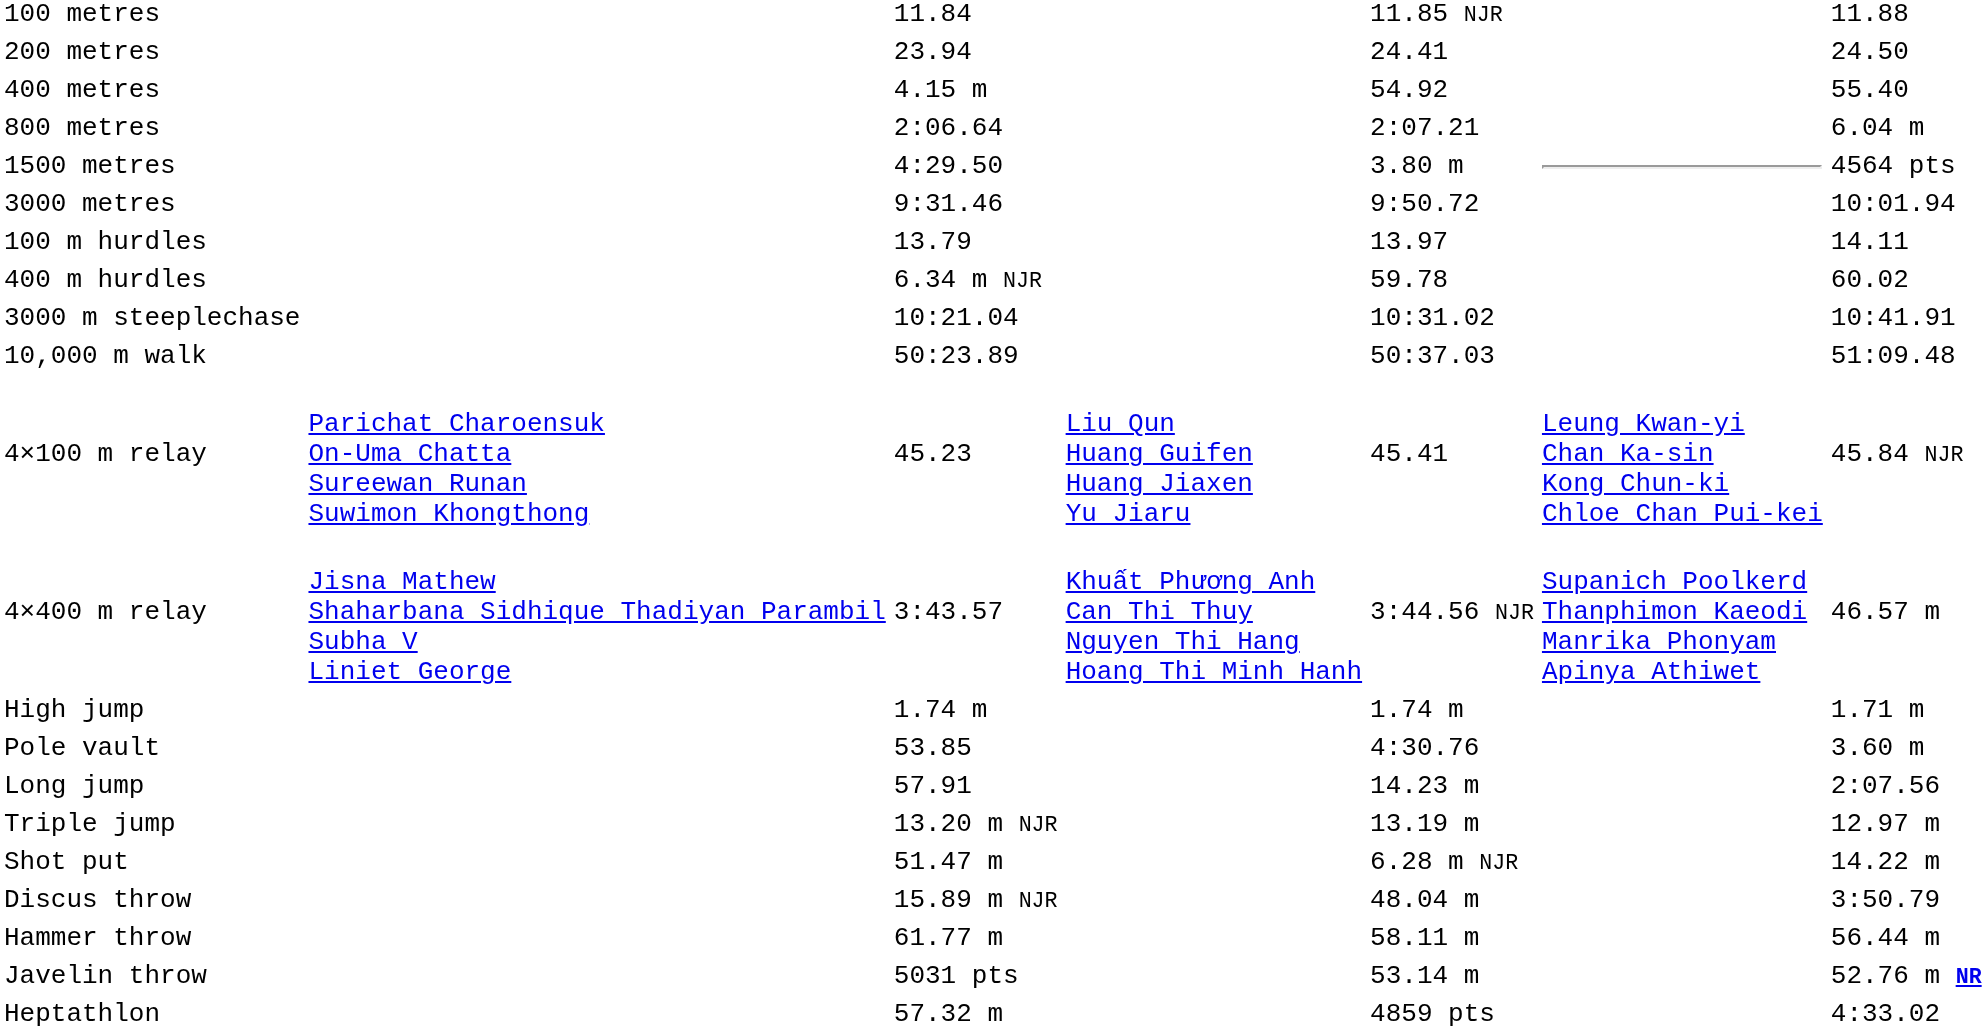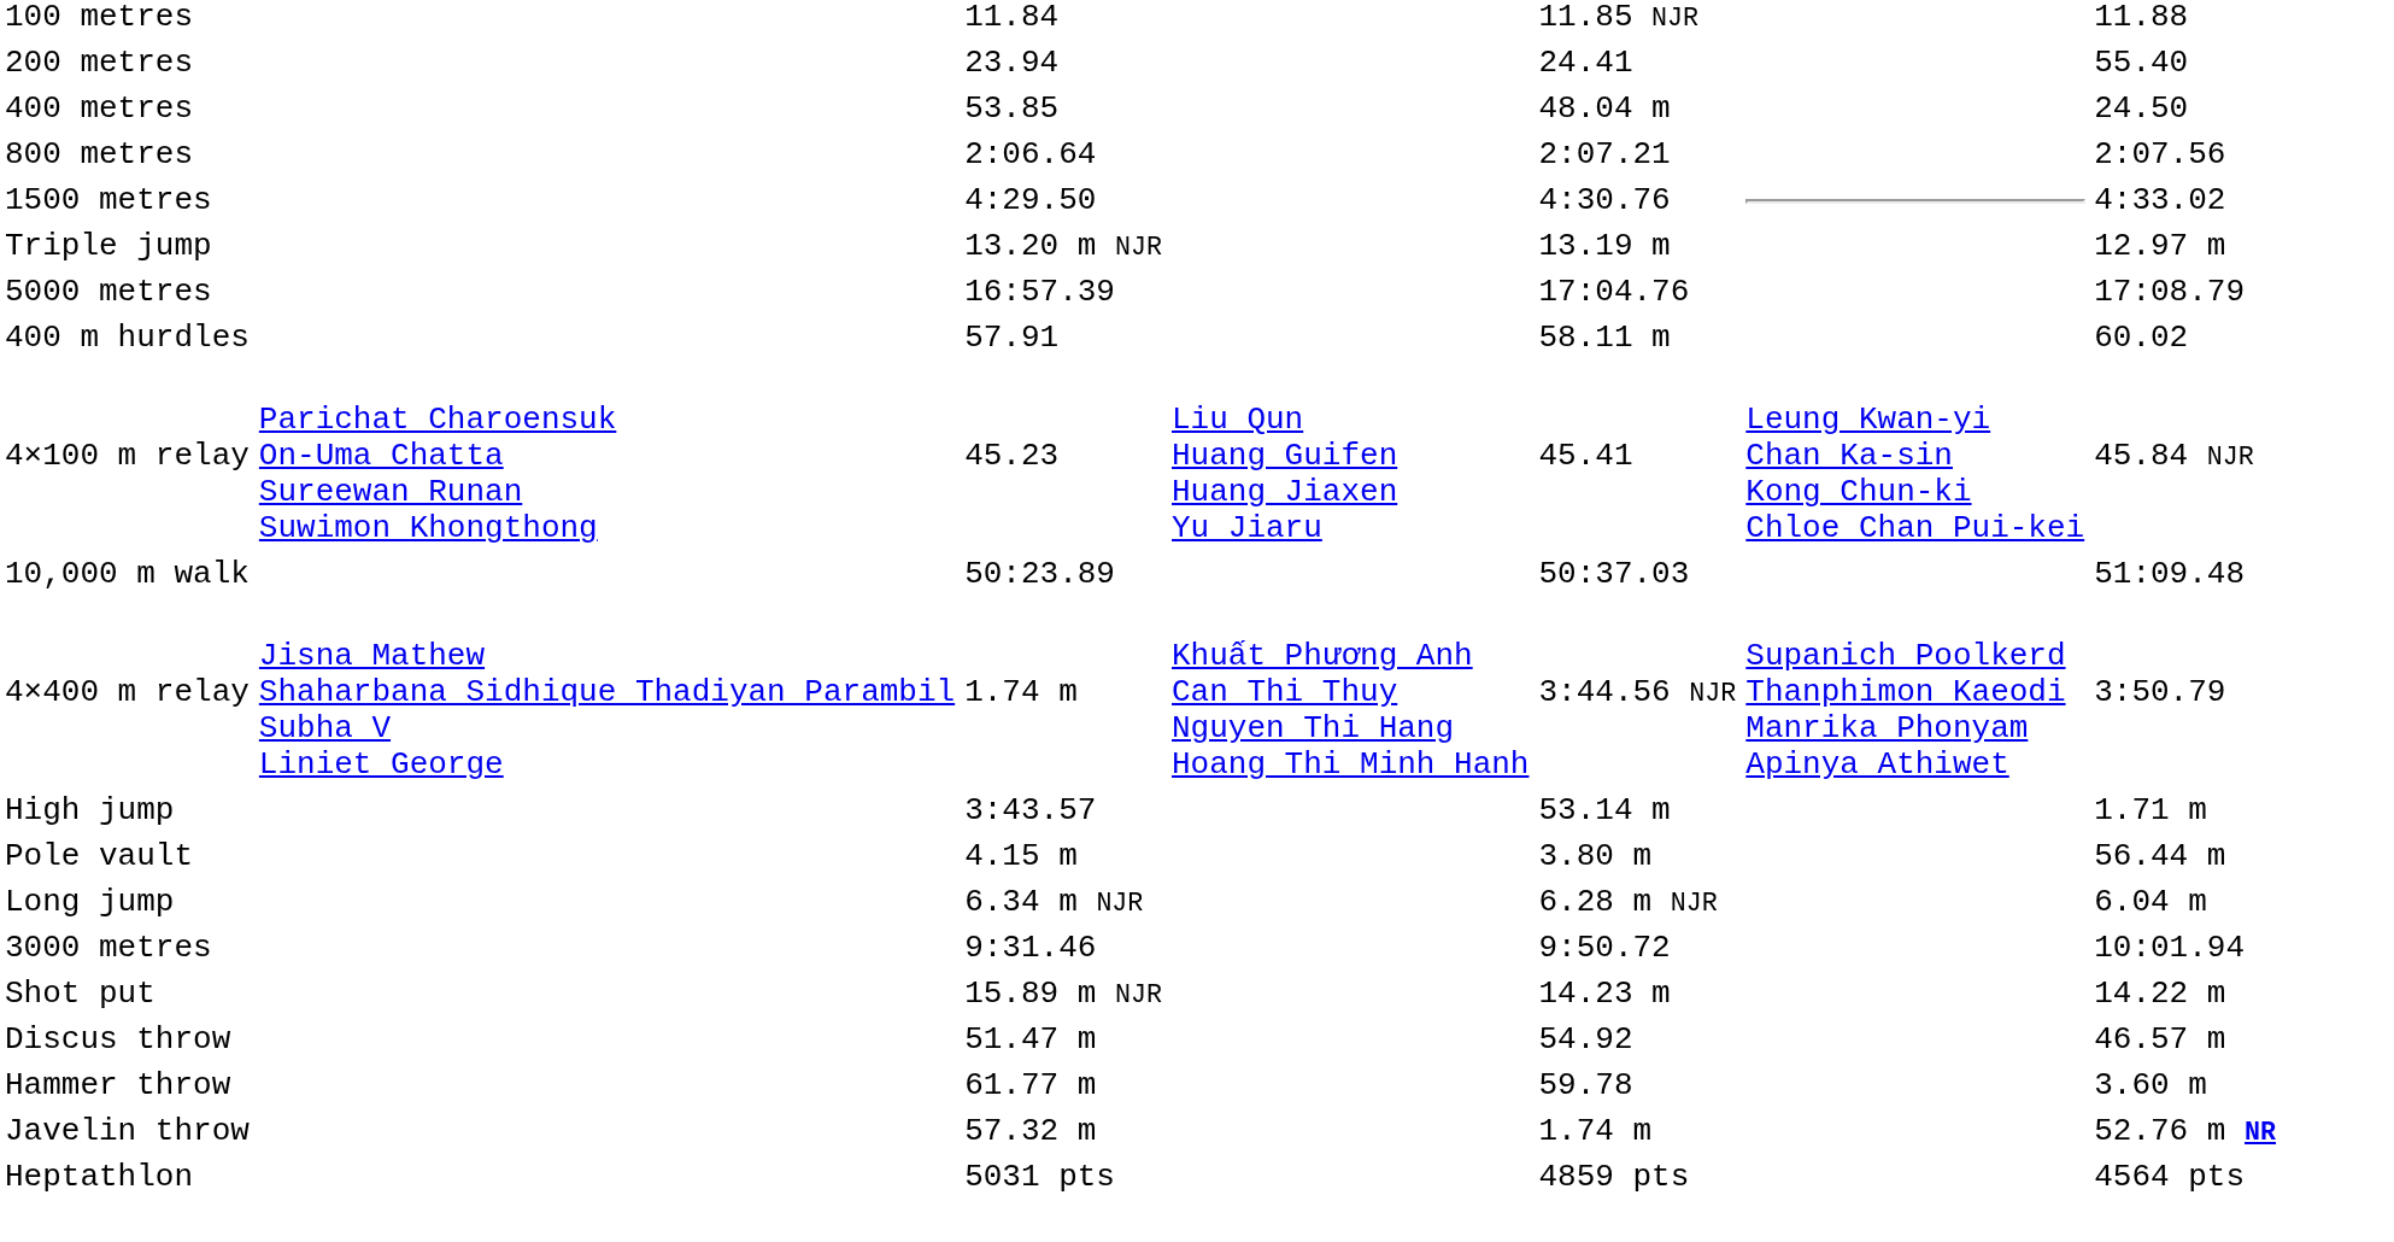 <table>
 <tr>
 <td>100 metres</td>
 <td></td>
 <td>11.84</td>
 <td></td>
 <td>11.85 <small>NJR</small></td>
 <td></td>
 <td>11.88</td>
 </tr>
 <tr>
 <td>200 metres</td>
 <td></td>
 <td>23.94</td>
 <td></td>
 <td>24.41</td>
 <td></td>
-<td>24.50</td>
+<td>55.40</td>
 </tr>
 <tr>
 <td>400 metres</td>
 <td></td>
-<td>4.15 m</td>
+<td>53.85</td>
 <td></td>
-<td>54.92</td>
+<td>48.04 m</td>
 <td></td>
-<td>55.40</td>
+<td>24.50</td>
 </tr>
 <tr>
 <td>800 metres</td>
 <td></td>
 <td>2:06.64</td>
 <td></td>
 <td>2:07.21</td>
 <td></td>
-<td>6.04 m</td>
+<td>2:07.56</td>
 </tr>
 <tr>
 <td>1500 metres</td>
 <td></td>
 <td>4:29.50</td>
 <td></td>
+<td>4:30.76</td>
+<td><hr></td>
+<td>4:33.02</td>
+</tr>
+<tr>
+<td>Triple jump</td>
+<td></td>
+<td>13.20 m <small>NJR</small></td>
+<td></td>
+<td>13.19 m</td>
+<td></td>
+<td>12.97 m</td>
+</tr>
+<tr>
+<td>5000 metres</td>
+<td></td>
+<td>16:57.39</td>
+<td></td>
+<td>17:04.76</td>
+<td></td>
+<td>17:08.79</td>
+</tr>
+<tr>
+<td>400 m hurdles</td>
+<td></td>
+<td>57.91</td>
+<td></td>
+<td>58.11 m</td>
+<td></td>
+<td>60.02</td>
+</tr>
+<tr>
+<td>4×100 m relay</td>
+<td><br><a href='#'>Parichat Charoensuk</a><br><a href='#'>On-Uma Chatta </a><br><a href='#'>Sureewan Runan</a><br><a href='#'>Suwimon Khongthong</a></td>
+<td>45.23</td>
+<td><br><a href='#'>Liu Qun</a><br><a href='#'>Huang Guifen</a><br><a href='#'>Huang Jiaxen</a><br><a href='#'>Yu Jiaru</a></td>
+<td>45.41</td>
+<td><br><a href='#'>Leung Kwan-yi</a><br><a href='#'>Chan Ka-sin</a><br><a href='#'>Kong Chun-ki</a><br><a href='#'>Chloe Chan Pui-kei</a></td>
+<td>45.84 <small>NJR</small></td>
+</tr>
+<tr>
+<td>10,000 m walk</td>
+<td></td>
+<td>50:23.89</td>
+<td></td>
+<td>50:37.03</td>
+<td></td>
+<td>51:09.48</td>
+</tr>
+<tr>
+<td>4×400 m relay</td>
+<td><br><a href='#'>Jisna Mathew</a><br><a href='#'>Shaharbana Sidhique Thadiyan Parambil</a><br><a href='#'>Subha V</a><br><a href='#'>Liniet George</a></td>
+<td>1.74 m</td>
+<td><br><a href='#'>Khuất Phương Anh</a><br><a href='#'>Can Thi Thuy</a><br><a href='#'>Nguyen Thi Hang</a><br><a href='#'>Hoang Thi Minh Hanh</a></td>
+<td>3:44.56 <small>NJR</small></td>
+<td><br><a href='#'>Supanich Poolkerd</a><br><a href='#'>Thanphimon Kaeodi</a><br><a href='#'>Manrika Phonyam</a><br><a href='#'>Apinya Athiwet</a></td>
+<td>3:50.79</td>
+</tr>
+<tr>
+<td>High jump</td>
+<td></td>
+<td>3:43.57</td>
+<td></td>
+<td>53.14 m</td>
+<td></td>
+<td>1.71 m</td>
+</tr>
+<tr>
+<td>Pole vault</td>
+<td></td>
+<td>4.15 m</td>
+<td></td>
 <td>3.80 m</td>
-<td><hr></td>
-<td>4564 pts</td>
+<td></td>
+<td>56.44 m</td>
+</tr>
+<tr>
+<td>Long jump</td>
+<td></td>
+<td>6.34 m <small>NJR</small></td>
+<td></td>
+<td>6.28 m <small>NJR</small></td>
+<td></td>
+<td>6.04 m</td>
 </tr>
 <tr>
 <td>3000 metres</td>
 <td></td>
 <td>9:31.46</td>
 <td></td>
 <td>9:50.72</td>
 <td></td>
 <td>10:01.94</td>
 </tr>
 <tr>
-<td>100 m hurdles</td>
+<td>Shot put</td>
 <td></td>
-<td>13.79</td>
-<td></td>
-<td>13.97</td>
-<td></td>
-<td>14.11</td>
-</tr>
-<tr>
-<td>400 m hurdles</td>
-<td></td>
-<td>6.34 m <small>NJR</small></td>
-<td></td>
-<td>59.78</td>
-<td></td>
-<td>60.02</td>
-</tr>
-<tr>
-<td>3000 m steeplechase</td>
-<td></td>
-<td>10:21.04 </td>
-<td></td>
-<td>10:31.02</td>
-<td></td>
-<td>10:41.91</td>
-</tr>
-<tr>
-<td>10,000 m walk</td>
-<td></td>
-<td>50:23.89</td>
-<td></td>
-<td>50:37.03</td>
-<td></td>
-<td>51:09.48</td>
-</tr>
-<tr>
-<td>4×100 m relay</td>
-<td><br><a href='#'>Parichat Charoensuk</a><br><a href='#'>On-Uma Chatta </a><br><a href='#'>Sureewan Runan</a><br><a href='#'>Suwimon Khongthong</a></td>
-<td>45.23</td>
-<td><br><a href='#'>Liu Qun</a><br><a href='#'>Huang Guifen</a><br><a href='#'>Huang Jiaxen</a><br><a href='#'>Yu Jiaru</a></td>
-<td>45.41</td>
-<td><br><a href='#'>Leung Kwan-yi</a><br><a href='#'>Chan Ka-sin</a><br><a href='#'>Kong Chun-ki</a><br><a href='#'>Chloe Chan Pui-kei</a></td>
-<td>45.84 <small>NJR</small></td>
-</tr>
-<tr>
-<td>4×400 m relay</td>
-<td><br><a href='#'>Jisna Mathew</a><br><a href='#'>Shaharbana Sidhique Thadiyan Parambil</a><br><a href='#'>Subha V</a><br><a href='#'>Liniet George</a></td>
-<td>3:43.57</td>
-<td><br><a href='#'>Khuất Phương Anh</a><br><a href='#'>Can Thi Thuy</a><br><a href='#'>Nguyen Thi Hang</a><br><a href='#'>Hoang Thi Minh Hanh</a></td>
-<td>3:44.56 <small>NJR</small></td>
-<td><br><a href='#'>Supanich Poolkerd</a><br><a href='#'>Thanphimon Kaeodi</a><br><a href='#'>Manrika Phonyam</a><br><a href='#'>Apinya Athiwet</a></td>
-<td>46.57 m</td>
-</tr>
-<tr>
-<td>High jump</td>
-<td></td>
-<td>1.74 m</td>
-<td></td>
-<td>1.74 m</td>
-<td></td>
-<td>1.71 m</td>
-</tr>
-<tr>
-<td>Pole vault</td>
-<td></td>
-<td>53.85</td>
-<td></td>
-<td>4:30.76</td>
-<td></td>
-<td>3.60 m</td>
-</tr>
-<tr>
-<td>Long jump</td>
-<td></td>
-<td>57.91</td>
+<td>15.89 m <small>NJR</small></td>
 <td></td>
 <td>14.23 m</td>
-<td></td>
-<td>2:07.56</td>
-</tr>
-<tr>
-<td>Triple jump</td>
-<td></td>
-<td>13.20 m <small>NJR</small></td>
-<td></td>
-<td>13.19 m</td>
-<td></td>
-<td>12.97 m</td>
-</tr>
-<tr>
-<td>Shot put</td>
-<td></td>
-<td>51.47 m</td>
-<td></td>
-<td>6.28 m <small>NJR</small></td>
 <td></td>
 <td>14.22 m</td>
 </tr>
 <tr>
 <td>Discus throw</td>
 <td></td>
-<td>15.89 m <small>NJR</small></td>
+<td>51.47 m</td>
 <td></td>
-<td>48.04 m</td>
+<td>54.92</td>
 <td></td>
-<td>3:50.79</td>
+<td>46.57 m</td>
 </tr>
 <tr>
 <td>Hammer throw</td>
 <td></td>
 <td>61.77 m</td>
 <td></td>
-<td>58.11 m</td>
+<td>59.78</td>
 <td></td>
-<td>56.44 m</td>
+<td>3.60 m</td>
 </tr>
 <tr>
 <td>Javelin throw</td>
 <td></td>
-<td>5031 pts</td>
+<td>57.32 m</td>
 <td></td>
-<td>53.14 m</td>
+<td>1.74 m</td>
 <td></td>
 <td>52.76 m <small><strong><a href='#'>NR</a></strong></small></td>
 </tr>
 <tr>
 <td>Heptathlon</td>
 <td></td>
-<td>57.32 m</td>
+<td>5031 pts</td>
 <td></td>
 <td>4859 pts</td>
 <td></td>
-<td>4:33.02</td>
+<td>4564 pts</td>
 </tr>
 </table>
